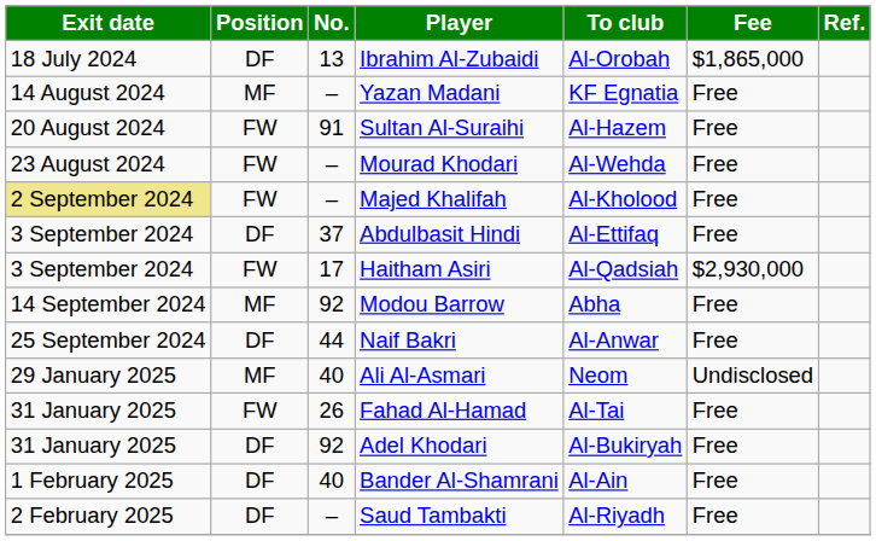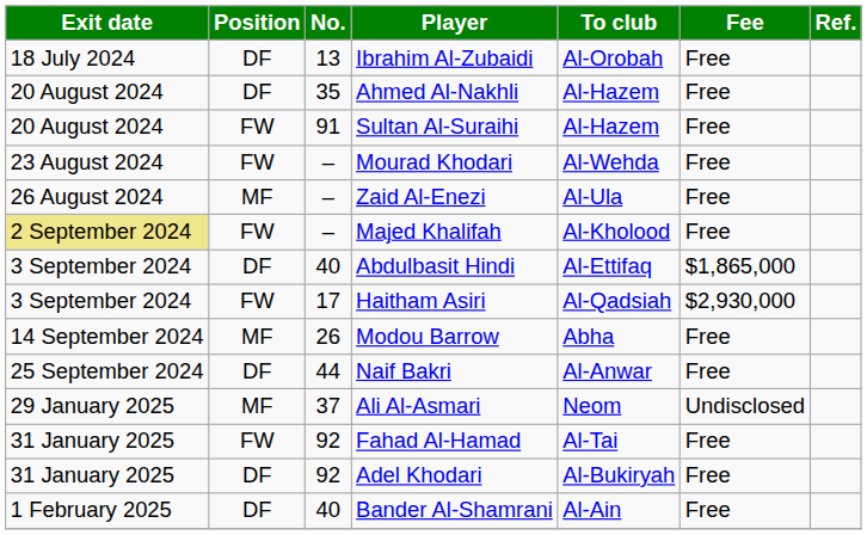 <table class="wikitable sortable">
 <tr>
 <th style="background:green; color:white;">Exit date</th>
 <th style="background:green; color:white;">Position</th>
 <th style="background:green; color:white;">No.</th>
 <th style="background:green; color:white;">Player</th>
 <th style="background:green; color:white;">To club</th>
 <th style="background:green; color:white;">Fee</th>
 <th style="background:green; color:white;">Ref.</th>
 </tr>
 <tr>
 <td>18 July 2024</td>
 <td style="text-align:center;">DF</td>
 <td style="text-align:center;">13</td>
 <td style="text-align:left;"> <a href='#'>Ibrahim Al-Zubaidi</a></td>
 <td style="text-align:left;"> <a href='#'>Al-Orobah</a></td>
-<td>$1,865,000</td>
+<td>Free</td>
 <td></td>
 </tr>
 <tr>
-<td>14 August 2024</td>
-<td style="text-align:center;">MF</td>
-<td style="text-align:center;">–</td>
-<td style="text-align:left;"> <a href='#'>Yazan Madani</a></td>
-<td style="text-align:left;"> <a href='#'>KF Egnatia</a></td>
+<td>20 August 2024</td>
+<td style="text-align:center;">DF</td>
+<td style="text-align:center;">35</td>
+<td style="text-align:left;"> <a href='#'>Ahmed Al-Nakhli</a></td>
+<td style="text-align:left;"> <a href='#'>Al-Hazem</a></td>
 <td>Free</td>
 <td></td>
 </tr>
 <tr>
 <td>20 August 2024</td>
 <td style="text-align:center;">FW</td>
 <td style="text-align:center;">91</td>
 <td style="text-align:left;"> <a href='#'>Sultan Al-Suraihi</a></td>
 <td style="text-align:left;"> <a href='#'>Al-Hazem</a></td>
 <td>Free</td>
 <td></td>
 </tr>
 <tr>
 <td>23 August 2024</td>
 <td style="text-align:center;">FW</td>
 <td style="text-align:center;">–</td>
 <td style="text-align:left;"> <a href='#'>Mourad Khodari</a></td>
 <td style="text-align:left;"> <a href='#'>Al-Wehda</a></td>
 <td>Free</td>
 <td></td>
 </tr>
 <tr>
+<td>26 August 2024</td>
+<td style="text-align:center;">MF</td>
+<td style="text-align:center;">–</td>
+<td style="text-align:left;"> <a href='#'>Zaid Al-Enezi</a></td>
+<td style="text-align:left;"> <a href='#'>Al-Ula</a></td>
+<td>Free</td>
+<td></td>
+</tr>
+<tr>
 <td style="background: khaki;">2 September 2024</td>
 <td style="text-align:center;">FW</td>
 <td style="text-align:center;">–</td>
 <td style="text-align:left;"> <a href='#'>Majed Khalifah</a></td>
 <td style="text-align:left;"> <a href='#'>Al-Kholood</a></td>
 <td>Free</td>
 <td></td>
 </tr>
 <tr>
 <td>3 September 2024</td>
 <td style="text-align:center;">DF</td>
-<td style="text-align:center;">37</td>
+<td style="text-align:center;">40</td>
 <td style="text-align:left;"> <a href='#'>Abdulbasit Hindi</a></td>
 <td style="text-align:left;"> <a href='#'>Al-Ettifaq</a></td>
-<td>Free</td>
+<td>$1,865,000</td>
 <td></td>
 </tr>
 <tr>
 <td>3 September 2024</td>
 <td style="text-align:center;">FW</td>
 <td style="text-align:center;">17</td>
 <td style="text-align:left;"> <a href='#'>Haitham Asiri</a></td>
 <td style="text-align:left;"> <a href='#'>Al-Qadsiah</a></td>
 <td>$2,930,000</td>
 <td></td>
 </tr>
 <tr>
 <td>14 September 2024</td>
 <td style="text-align:center;">MF</td>
-<td style="text-align:center;">92</td>
+<td style="text-align:center;">26</td>
 <td style="text-align:left;"> <a href='#'>Modou Barrow</a></td>
 <td style="text-align:left;"> <a href='#'>Abha</a></td>
 <td>Free</td>
 <td></td>
 </tr>
 <tr>
 <td>25 September 2024</td>
 <td style="text-align:center;">DF</td>
 <td style="text-align:center;">44</td>
 <td style="text-align:left;"> <a href='#'>Naif Bakri</a></td>
 <td style="text-align:left;"> <a href='#'>Al-Anwar</a></td>
 <td>Free</td>
 <td></td>
 </tr>
 <tr>
 <td>29 January 2025</td>
 <td style="text-align:center;">MF</td>
-<td style="text-align:center;">40</td>
+<td style="text-align:center;">37</td>
 <td style="text-align:left;"> <a href='#'>Ali Al-Asmari</a></td>
 <td style="text-align:left;"> <a href='#'>Neom</a></td>
 <td>Undisclosed</td>
 <td></td>
 </tr>
 <tr>
 <td>31 January 2025</td>
 <td style="text-align:center;">FW</td>
-<td style="text-align:center;">26</td>
+<td style="text-align:center;">92</td>
 <td style="text-align:left;"> <a href='#'>Fahad Al-Hamad</a></td>
 <td style="text-align:left;"> <a href='#'>Al-Tai</a></td>
 <td>Free</td>
 <td></td>
 </tr>
 <tr>
 <td>31 January 2025</td>
 <td style="text-align:center;">DF</td>
 <td style="text-align:center;">92</td>
 <td style="text-align:left;"> <a href='#'>Adel Khodari</a></td>
 <td style="text-align:left;"> <a href='#'>Al-Bukiryah</a></td>
 <td>Free</td>
 <td></td>
 </tr>
 <tr>
 <td>1 February 2025</td>
 <td style="text-align:center;">DF</td>
 <td style="text-align:center;">40</td>
 <td style="text-align:left;"> <a href='#'>Bander Al-Shamrani</a></td>
 <td style="text-align:left;"> <a href='#'>Al-Ain</a></td>
 <td>Free</td>
 <td></td>
 </tr>
 <tr>
-<td>2 February 2025</td>
-<td style="text-align:center;">DF</td>
-<td style="text-align:center;">–</td>
-<td style="text-align:left;"> <a href='#'>Saud Tambakti</a></td>
-<td style="text-align:left;"> <a href='#'>Al-Riyadh</a></td>
-<td>Free</td>
-<td></td>
-</tr>
-<tr>
 </tr>
 </table>
